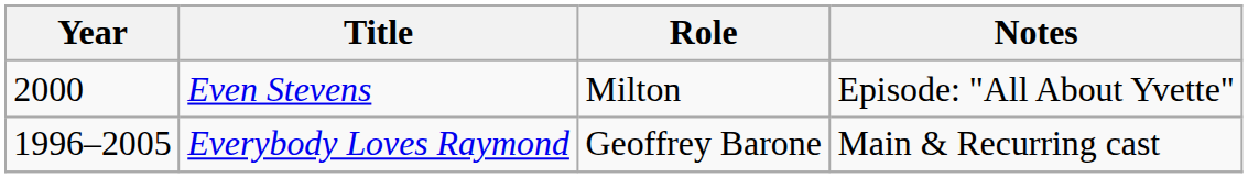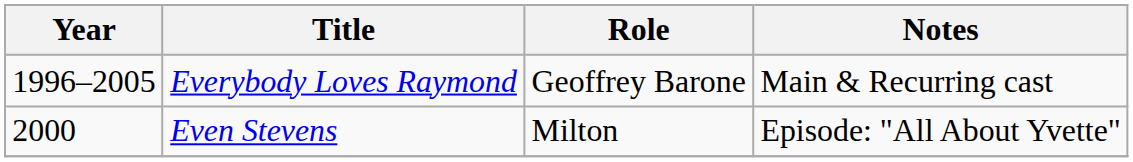 <table class="wikitable sortable">
 <tr>
 <th>Year</th>
 <th>Title</th>
 <th>Role</th>
 <th>Notes</th>
 </tr>
 <tr>
+<td>1996–2005</td>
+<td><em><a href='#'>Everybody Loves Raymond</a></em></td>
+<td>Geoffrey Barone</td>
+<td>Main & Recurring cast</td>
+</tr>
+<tr>
 <td>2000</td>
 <td><em><a href='#'>Even Stevens</a></em></td>
 <td>Milton</td>
 <td>Episode: "All About Yvette"</td>
 </tr>
 <tr>
-<td>1996–2005</td>
-<td><em><a href='#'>Everybody Loves Raymond</a></em></td>
-<td>Geoffrey Barone</td>
-<td>Main & Recurring cast</td>
-</tr>
-<tr>
 </tr>
 </table>
